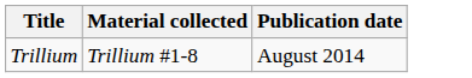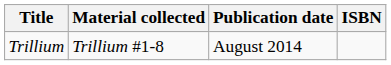 <table class="wikitable">
 <tr>
 <th>Title</th>
 <th>Material collected</th>
 <th>Publication date</th>
+<th>ISBN</th>
 </tr>
 <tr>
 <td><em>Trillium</em></td>
 <td><em>Trillium</em> #1-8</td>
 <td>August 2014</td>
+<td></td>
 </tr>
 </table>
